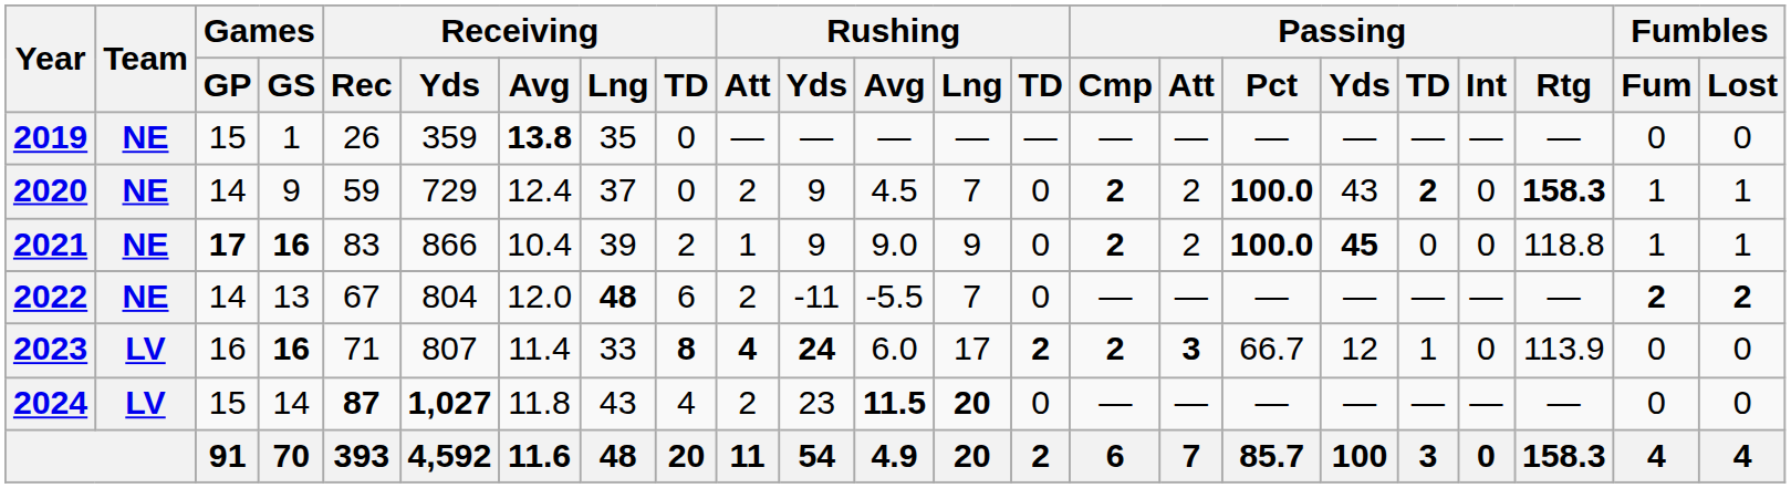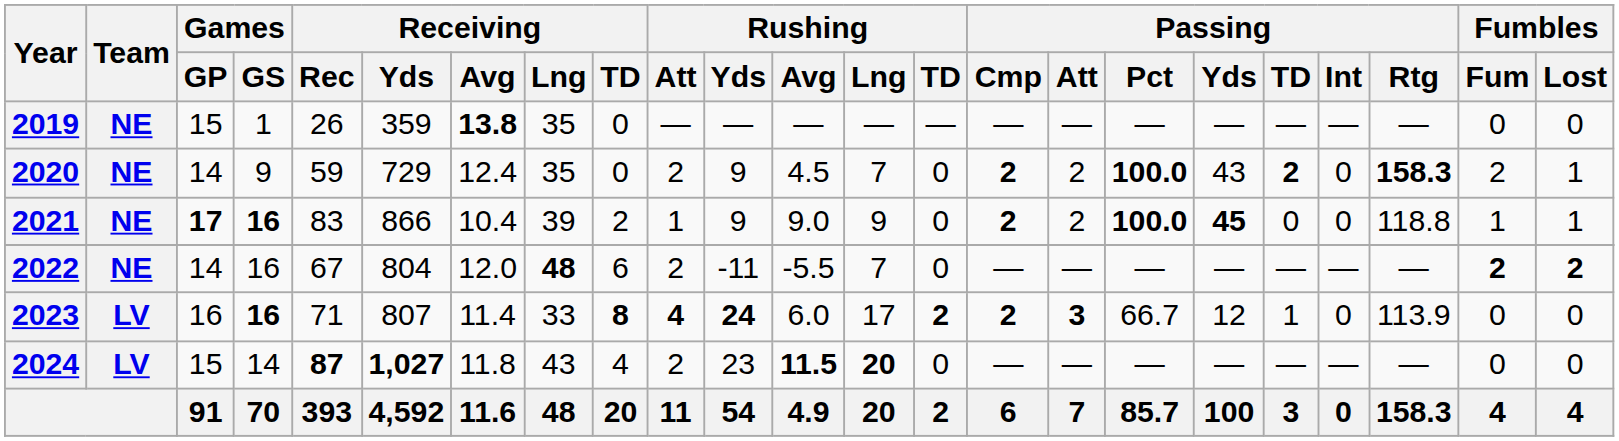 <table class="wikitable" style="text-align:center;">
 <tr>
 <th rowspan="2">Year</th>
 <th rowspan="2">Team</th>
 <th colspan="2">Games</th>
 <th colspan="5">Receiving</th>
 <th colspan="5">Rushing</th>
 <th colspan="7">Passing</th>
 <th colspan="2">Fumbles</th>
 </tr>
 <tr>
 <th>GP</th>
 <th>GS</th>
 <th>Rec</th>
 <th>Yds</th>
 <th>Avg</th>
 <th>Lng</th>
 <th>TD</th>
 <th>Att</th>
 <th>Yds</th>
 <th>Avg</th>
 <th>Lng</th>
 <th>TD</th>
 <th>Cmp</th>
 <th>Att</th>
 <th>Pct</th>
 <th>Yds</th>
 <th>TD</th>
 <th>Int</th>
 <th>Rtg</th>
 <th>Fum</th>
 <th>Lost</th>
 </tr>
 <tr>
 <th><a href='#'>2019</a></th>
 <th><a href='#'>NE</a></th>
 <td>15</td>
 <td>1</td>
 <td>26</td>
 <td>359</td>
 <td><strong>13.8</strong></td>
 <td>35</td>
 <td>0</td>
 <td>—</td>
 <td>—</td>
 <td>—</td>
 <td>—</td>
 <td>—</td>
 <td>—</td>
 <td>—</td>
 <td>—</td>
 <td>—</td>
 <td>—</td>
 <td>—</td>
 <td>—</td>
 <td>0</td>
 <td>0</td>
 </tr>
 <tr>
 <th><a href='#'>2020</a></th>
 <th><a href='#'>NE</a></th>
 <td>14</td>
 <td>9</td>
 <td>59</td>
 <td>729</td>
 <td>12.4</td>
-<td>37</td>
+<td>35</td>
 <td>0</td>
 <td>2</td>
 <td>9</td>
 <td>4.5</td>
 <td>7</td>
 <td>0</td>
 <td><strong>2</strong></td>
 <td>2</td>
 <td><strong>100.0</strong></td>
 <td>43</td>
 <td><strong>2</strong></td>
 <td>0</td>
 <td><strong>158.3</strong></td>
-<td>1</td>
+<td>2</td>
 <td>1</td>
 </tr>
 <tr>
 <th><a href='#'>2021</a></th>
 <th><a href='#'>NE</a></th>
 <td><strong>17</strong></td>
 <td><strong>16</strong></td>
 <td>83</td>
 <td>866</td>
 <td>10.4</td>
 <td>39</td>
 <td>2</td>
 <td>1</td>
 <td>9</td>
 <td>9.0</td>
 <td>9</td>
 <td>0</td>
 <td><strong>2</strong></td>
 <td>2</td>
 <td><strong>100.0</strong></td>
 <td><strong>45</strong></td>
 <td>0</td>
 <td>0</td>
 <td>118.8</td>
 <td>1</td>
 <td>1</td>
 </tr>
 <tr>
 </tr>
 <tr>
 <th><a href='#'>2022</a></th>
 <th><a href='#'>NE</a></th>
 <td>14</td>
-<td>13</td>
+<td>16</td>
 <td>67</td>
 <td>804</td>
 <td>12.0</td>
 <td><strong>48</strong></td>
 <td>6</td>
 <td>2</td>
 <td>-11</td>
 <td>-5.5</td>
 <td>7</td>
 <td>0</td>
 <td>—</td>
 <td>—</td>
 <td>—</td>
 <td>—</td>
 <td>—</td>
 <td>—</td>
 <td>—</td>
 <td><strong>2</strong></td>
 <td><strong>2</strong></td>
 </tr>
 <tr>
 <th><a href='#'>2023</a></th>
 <th><a href='#'>LV</a></th>
 <td>16</td>
 <td><strong>16</strong></td>
 <td>71</td>
 <td>807</td>
 <td>11.4</td>
 <td>33</td>
 <td><strong>8</strong></td>
 <td><strong>4</strong></td>
 <td><strong>24</strong></td>
 <td>6.0</td>
 <td>17</td>
 <td><strong>2</strong></td>
 <td><strong>2</strong></td>
 <td><strong>3</strong></td>
 <td>66.7</td>
 <td>12</td>
 <td>1</td>
 <td>0</td>
 <td>113.9</td>
 <td>0</td>
 <td>0</td>
 </tr>
 <tr>
 <th><a href='#'>2024</a></th>
 <th><a href='#'>LV</a></th>
 <td>15</td>
 <td>14</td>
 <td><strong>87</strong></td>
 <td><strong>1,027</strong></td>
 <td>11.8</td>
 <td>43</td>
 <td>4</td>
 <td>2</td>
 <td>23</td>
 <td><strong>11.5</strong></td>
 <td><strong>20</strong></td>
 <td>0</td>
 <td>—</td>
 <td>—</td>
 <td>—</td>
 <td>—</td>
 <td>—</td>
 <td>—</td>
 <td>—</td>
 <td>0</td>
 <td>0</td>
 </tr>
 <tr>
 <th colspan="2"></th>
 <th>91</th>
 <th>70</th>
 <th>393</th>
 <th>4,592</th>
 <th>11.6</th>
 <th>48</th>
 <th>20</th>
 <th>11</th>
 <th>54</th>
 <th>4.9</th>
 <th>20</th>
 <th>2</th>
 <th>6</th>
 <th>7</th>
 <th>85.7</th>
 <th>100</th>
 <th>3</th>
 <th>0</th>
 <th>158.3</th>
 <th>4</th>
 <th>4</th>
 </tr>
 </table>
